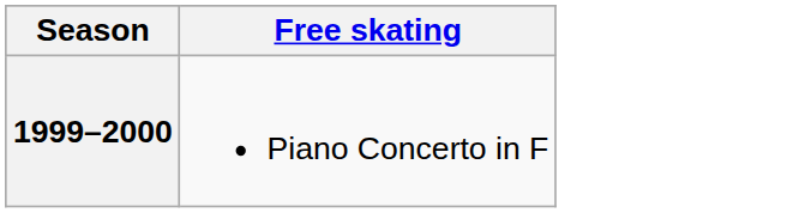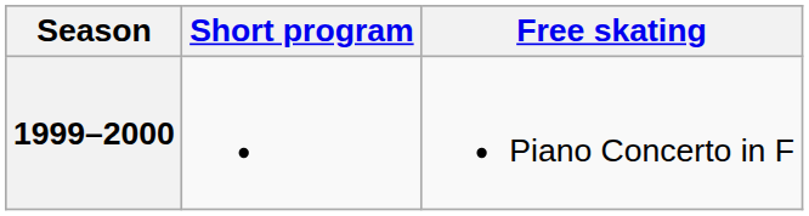 <table class=wikitable style=text-align:center>
 <tr>
 <th>Season</th>
+<th><a href='#'>Short program</a></th>
 <th><a href='#'>Free skating</a></th>
 </tr>
 <tr>
 <th>1999–2000 <br> </th>
+<td><br><ul><li></li></ul></td>
 <td><br><ul><li>Piano Concerto in F <br></li></ul></td>
 </tr>
 </table>
